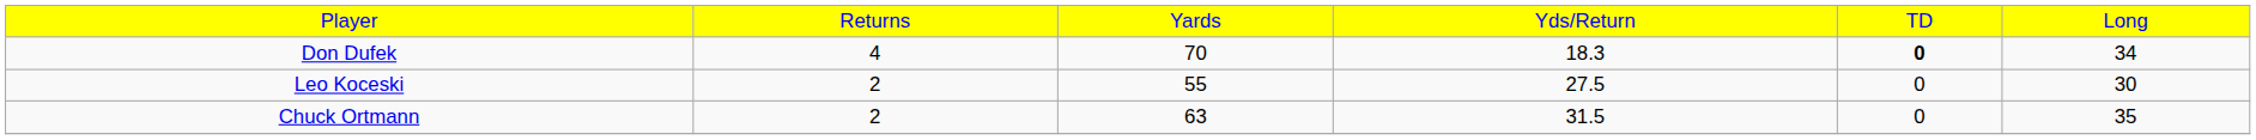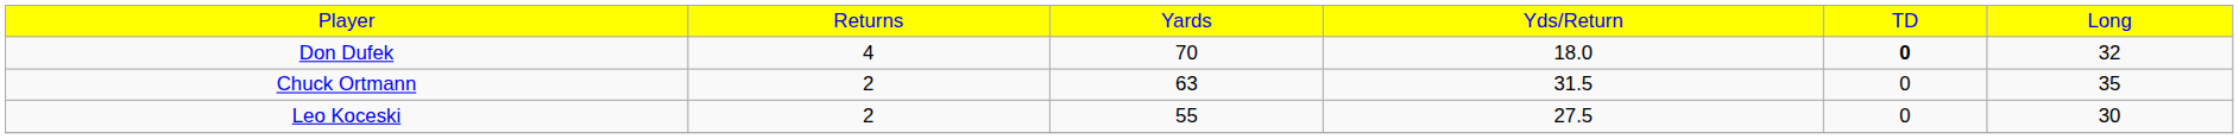 <table class="wikitable" width="90%">
 <tr align="center"  style="background:yellow;color:blue;">
 <td>Player</td>
 <td>Returns</td>
 <td>Yards</td>
 <td>Yds/Return</td>
 <td>TD</td>
 <td>Long</td>
 </tr>
 <tr align="center" bgcolor="">
 <td><a href='#'>Don Dufek</a></td>
 <td>4</td>
 <td>70</td>
-<td>18.3</td>
+<td>18.0</td>
 <td><strong>0</strong></td>
-<td>34</td>
+<td>32</td>
+</tr>
+<tr align="center" bgcolor="">
+<td><a href='#'>Chuck Ortmann</a></td>
+<td>2</td>
+<td>63</td>
+<td>31.5</td>
+<td>0</td>
+<td>35</td>
 </tr>
 <tr align="center" bgcolor="">
 <td><a href='#'>Leo Koceski</a></td>
 <td>2</td>
 <td>55</td>
 <td>27.5</td>
 <td>0</td>
 <td>30</td>
 </tr>
-<tr align="center" bgcolor="">
-<td><a href='#'>Chuck Ortmann</a></td>
-<td>2</td>
-<td>63</td>
-<td>31.5</td>
-<td>0</td>
-<td>35</td>
-</tr>
 <tr>
 </tr>
 </table>
